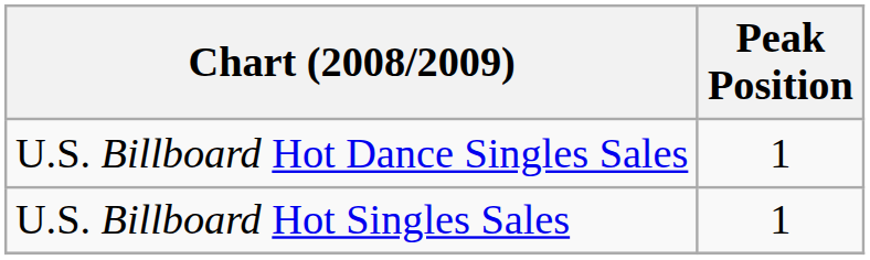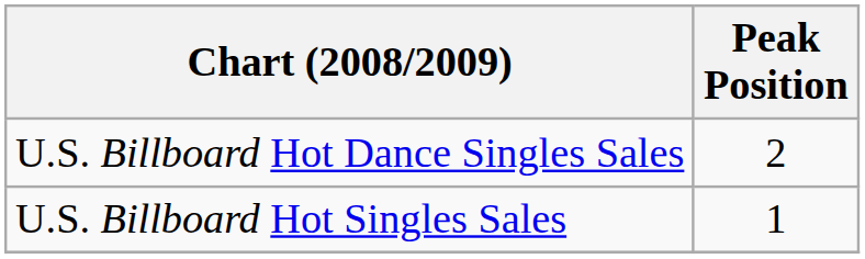 <table class="wikitable sortable">
 <tr>
 <th>Chart (2008/2009)</th>
 <th>Peak<br>Position</th>
 </tr>
 <tr>
 <td align="left">U.S. <em>Billboard</em> <a href='#'>Hot Dance Singles Sales</a></td>
-<td align="center">1</td>
+<td align="center">2</td>
 </tr>
 <tr>
 <td align="left">U.S. <em>Billboard</em> <a href='#'>Hot Singles Sales</a></td>
 <td align="center">1</td>
 </tr>
 <tr>
 </tr>
 </table>
